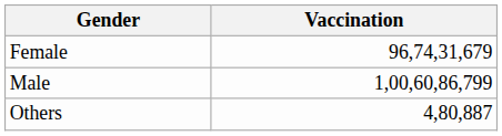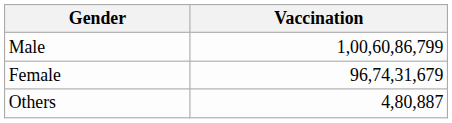 <table class="wikitable plainrowheaders" style="background-color: #fdfdfd; border:1px solid #c0c0c0; width:400px">
 <tr>
 <th scope=col style="width:10em;">Gender</th>
 <th scope=col>Vaccination</th>
 </tr>
 <tr>
+<td scope=row>Male</td>
+<td style="text-align:right">1,00,60,86,799</td>
+</tr>
+<tr>
 <td scope=row>Female</td>
 <td style="text-align:right">96,74,31,679</td>
-</tr>
-<tr>
-<td scope=row>Male</td>
-<td style="text-align:right">1,00,60,86,799</td>
 </tr>
 <tr>
 <td scope=row>Others</td>
 <td style="text-align:right">4,80,887</td>
 </tr>
 </table>
